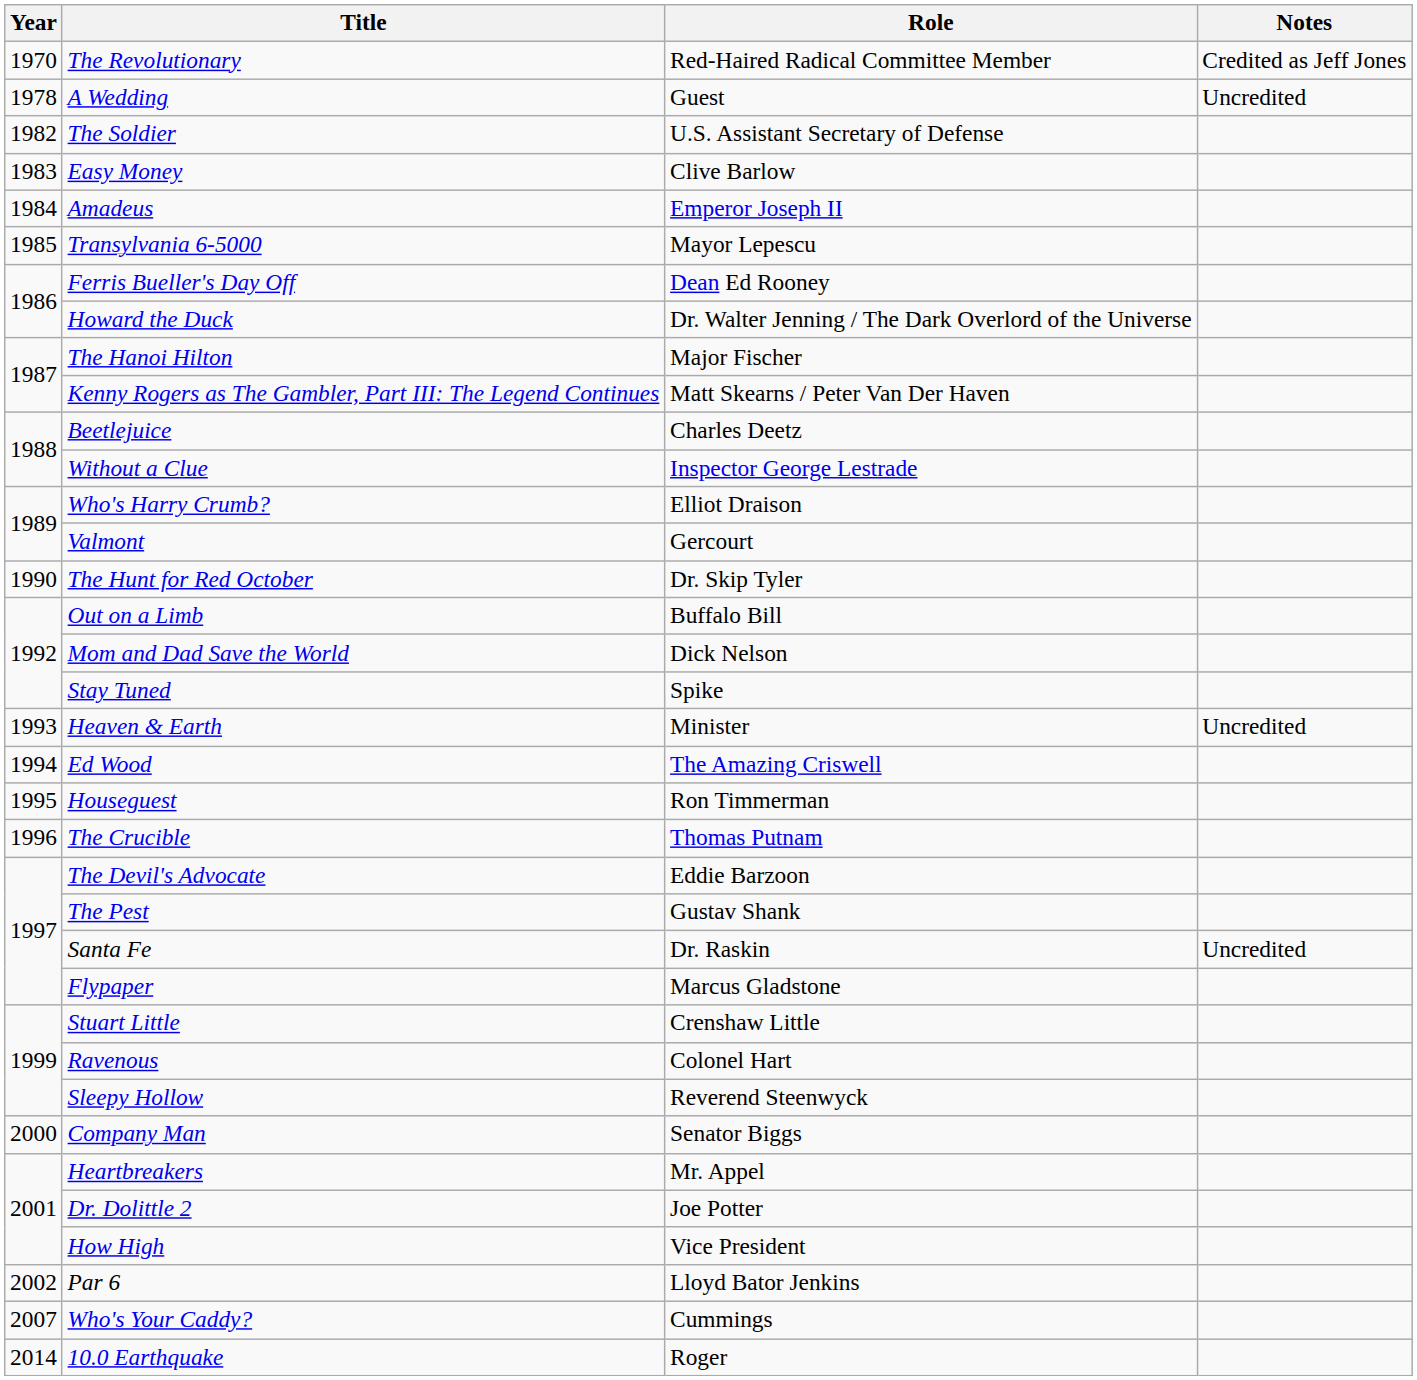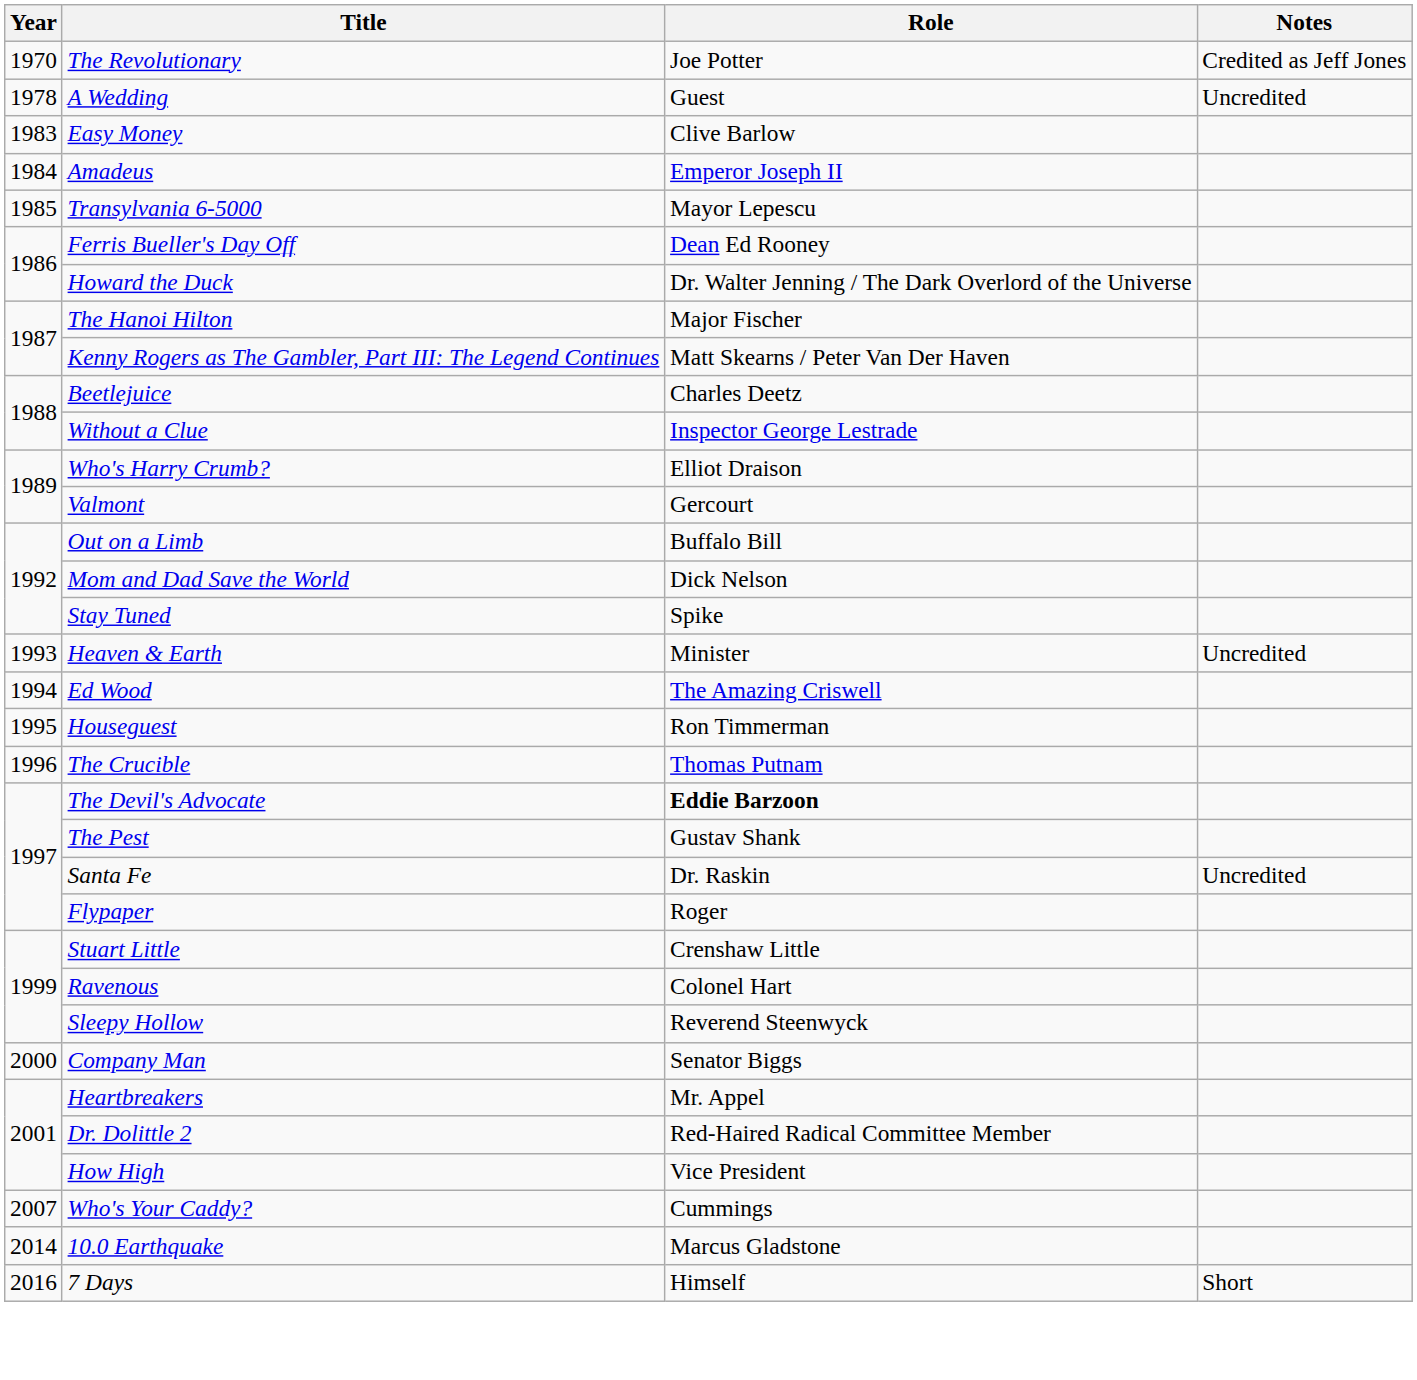 <table class="wikitable sortable">
 <tr>
 <th>Year</th>
 <th>Title</th>
 <th>Role</th>
 <th scope="col" class="unsortable">Notes</th>
 </tr>
 <tr>
 <td>1970</td>
 <td><em><a href='#'>The Revolutionary</a></em></td>
-<td>Red-Haired Radical Committee Member</td>
+<td>Joe Potter</td>
 <td>Credited as Jeff Jones</td>
 </tr>
 <tr>
 <td>1978</td>
 <td><em><a href='#'>A Wedding</a></em></td>
 <td>Guest</td>
 <td>Uncredited</td>
-</tr>
-<tr>
-<td>1982</td>
-<td><em><a href='#'>The Soldier</a></em></td>
-<td>U.S. Assistant Secretary of Defense</td>
-<td></td>
 </tr>
 <tr>
 <td>1983</td>
 <td><em><a href='#'>Easy Money</a></em></td>
 <td>Clive Barlow</td>
 <td></td>
 </tr>
 <tr>
 <td>1984</td>
 <td><em><a href='#'>Amadeus</a></em></td>
 <td><a href='#'>Emperor Joseph II</a></td>
 <td></td>
 </tr>
 <tr>
 <td>1985</td>
 <td><em><a href='#'>Transylvania 6-5000</a></em></td>
 <td>Mayor Lepescu</td>
 <td></td>
 </tr>
 <tr>
 <td rowspan="2">1986</td>
 <td><em><a href='#'>Ferris Bueller's Day Off</a></em></td>
 <td><a href='#'>Dean</a> Ed Rooney</td>
 <td></td>
 </tr>
 <tr>
 <td><em><a href='#'>Howard the Duck</a></em></td>
 <td>Dr. Walter Jenning / The Dark Overlord of the Universe</td>
 <td></td>
 </tr>
 <tr>
 <td rowspan="2">1987</td>
 <td><em><a href='#'>The Hanoi Hilton</a></em></td>
 <td>Major Fischer</td>
 <td></td>
 </tr>
 <tr>
 <td><em><a href='#'>Kenny Rogers as The Gambler, Part III: The Legend Continues</a></em></td>
 <td>Matt Skearns / Peter Van Der Haven</td>
 <td></td>
 </tr>
 <tr>
 <td rowspan="2">1988</td>
 <td><em><a href='#'>Beetlejuice</a></em></td>
 <td>Charles Deetz</td>
 <td></td>
 </tr>
 <tr>
 <td><em><a href='#'>Without a Clue</a></em></td>
 <td><a href='#'>Inspector George Lestrade</a></td>
 <td></td>
 </tr>
 <tr>
 <td rowspan="2">1989</td>
 <td><em><a href='#'>Who's Harry Crumb?</a></em></td>
 <td>Elliot Draison</td>
 <td></td>
 </tr>
 <tr>
 <td><em><a href='#'>Valmont</a></em></td>
 <td>Gercourt</td>
 <td></td>
 </tr>
 <tr>
-<td>1990</td>
-<td><em><a href='#'>The Hunt for Red October</a></em></td>
-<td>Dr. Skip Tyler</td>
-<td></td>
-</tr>
-<tr>
 <td rowspan="3">1992</td>
 <td><em><a href='#'>Out on a Limb</a></em></td>
 <td>Buffalo Bill</td>
 <td></td>
 </tr>
 <tr>
 <td><em><a href='#'>Mom and Dad Save the World</a></em></td>
 <td>Dick Nelson</td>
 <td></td>
 </tr>
 <tr>
 <td><em><a href='#'>Stay Tuned</a></em></td>
 <td>Spike</td>
 <td></td>
 </tr>
 <tr>
 <td>1993</td>
 <td><em><a href='#'>Heaven & Earth</a></em></td>
 <td>Minister</td>
 <td>Uncredited</td>
 </tr>
 <tr>
 <td>1994</td>
 <td><em><a href='#'>Ed Wood</a></em></td>
 <td><a href='#'>The Amazing Criswell</a></td>
 <td></td>
 </tr>
 <tr>
 <td>1995</td>
 <td><em><a href='#'>Houseguest</a></em></td>
 <td>Ron Timmerman</td>
 <td></td>
 </tr>
 <tr>
 <td>1996</td>
 <td><em><a href='#'>The Crucible</a></em></td>
 <td><a href='#'>Thomas Putnam</a></td>
 <td></td>
 </tr>
 <tr>
 <td rowspan="4">1997</td>
 <td><em><a href='#'>The Devil's Advocate</a></em></td>
-<td>Eddie Barzoon</td>
+<td><strong>Eddie Barzoon</strong></td>
 <td></td>
 </tr>
 <tr>
 <td><em><a href='#'>The Pest</a></em></td>
 <td>Gustav Shank</td>
 <td></td>
 </tr>
 <tr>
 <td><em>Santa Fe</em></td>
 <td>Dr. Raskin</td>
 <td>Uncredited</td>
 </tr>
 <tr>
 <td><em><a href='#'>Flypaper</a></em></td>
-<td>Marcus Gladstone</td>
+<td>Roger</td>
 <td></td>
 </tr>
 <tr>
 <td rowspan="3">1999</td>
 <td><em><a href='#'>Stuart Little</a></em></td>
 <td>Crenshaw Little</td>
 <td></td>
 </tr>
 <tr>
 <td><em><a href='#'>Ravenous</a></em></td>
 <td>Colonel Hart</td>
 <td></td>
 </tr>
 <tr>
 <td><em><a href='#'>Sleepy Hollow</a></em></td>
 <td>Reverend Steenwyck</td>
 <td></td>
 </tr>
 <tr>
 <td>2000</td>
 <td><em><a href='#'>Company Man</a></em></td>
 <td>Senator Biggs</td>
 <td></td>
 </tr>
 <tr>
 <td rowspan="3">2001</td>
 <td><em><a href='#'>Heartbreakers</a></em></td>
 <td>Mr. Appel</td>
 <td></td>
 </tr>
 <tr>
 <td><em><a href='#'>Dr. Dolittle 2</a></em></td>
-<td>Joe Potter</td>
+<td>Red-Haired Radical Committee Member</td>
 <td></td>
 </tr>
 <tr>
 <td><em><a href='#'>How High</a></em></td>
 <td>Vice President</td>
-<td></td>
-</tr>
-<tr>
-<td>2002</td>
-<td><em>Par 6</em></td>
-<td>Lloyd Bator Jenkins</td>
 <td></td>
 </tr>
 <tr>
 <td>2007</td>
 <td><em><a href='#'>Who's Your Caddy?</a></em></td>
 <td>Cummings</td>
 <td></td>
 </tr>
 <tr>
 <td>2014</td>
 <td><em><a href='#'>10.0 Earthquake</a></em></td>
-<td>Roger</td>
+<td>Marcus Gladstone</td>
 <td></td>
 </tr>
+<tr>
+<td>2016</td>
+<td><em>7 Days</em></td>
+<td>Himself</td>
+<td>Short</td>
+</tr>
 </table>
